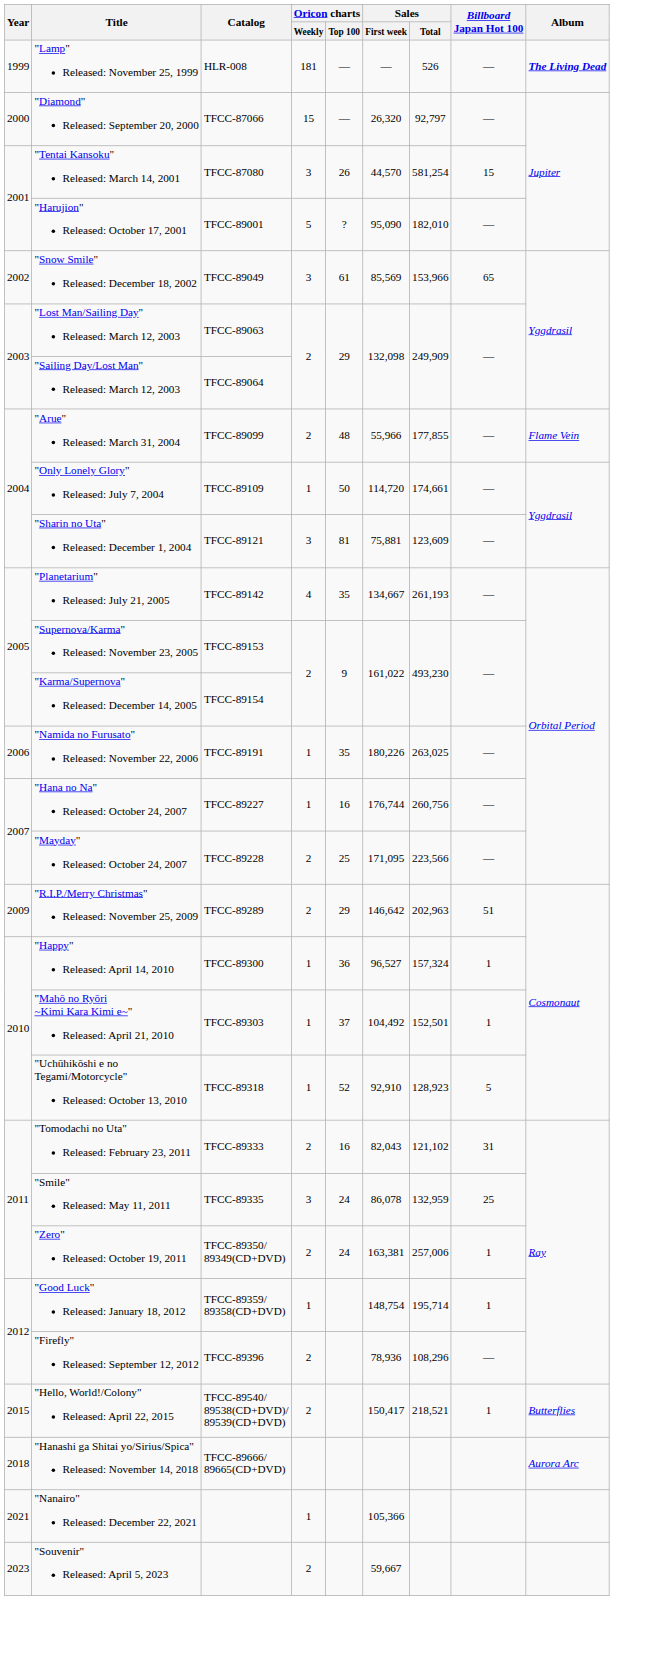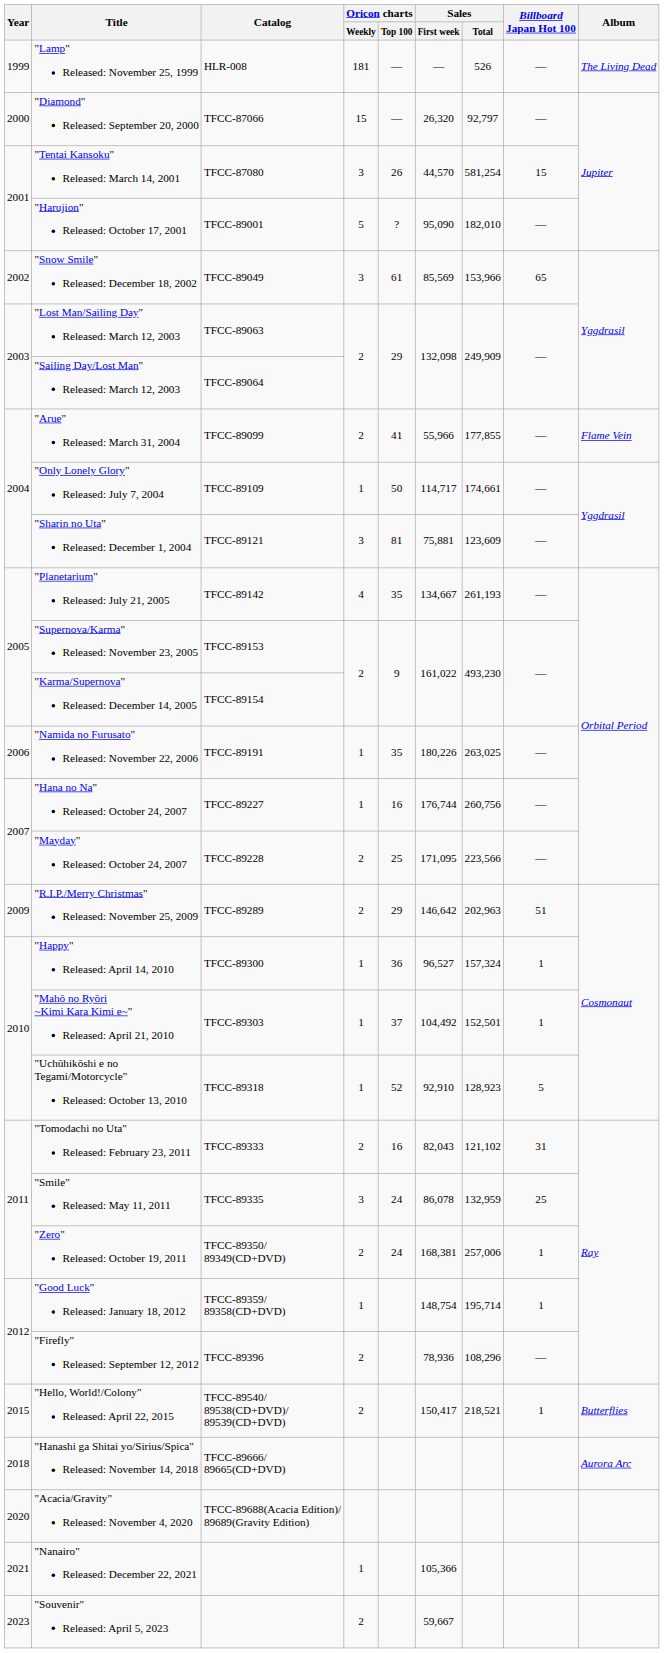 <table class="wikitable">
 <tr>
 <th rowspan="2">Year</th>
 <th rowspan="2">Title</th>
 <th rowspan="2">Catalog</th>
 <th colspan="2"><a href='#'>Oricon</a> charts</th>
 <th Colspan="2">Sales</th>
 <th rowspan="2"><a href='#'><em>Billboard</em><br>Japan Hot 100</a></th>
 <th rowspan="2">Album</th>
 </tr>
 <tr>
 <th><small>Weekly</small></th>
 <th><small>Top 100</small></th>
 <th><small>First week</small></th>
 <th><small>Total</small></th>
 </tr>
 <tr>
 <td>1999</td>
 <td>"<a href='#'>Lamp</a>"<br><ul><li>Released: November 25, 1999</li></ul></td>
 <td>HLR-008</td>
 <td align="center">181</td>
 <td align="center">—</td>
 <td align="center">—</td>
 <td align="center">526</td>
 <td align="center">—</td>
-<td><strong><em><a href='#'>The Living Dead</a></em></strong></td>
+<td><em><a href='#'>The Living Dead</a></em></td>
 </tr>
 <tr>
 <td>2000</td>
 <td>"<a href='#'>Diamond</a>"<br><ul><li>Released: September 20, 2000</li></ul></td>
 <td>TFCC-87066</td>
 <td align="center">15</td>
 <td align="center">—</td>
 <td align="center">26,320</td>
 <td align="center">92,797</td>
 <td align="center">—</td>
 <td rowspan="3"><em><a href='#'>Jupiter</a></em></td>
 </tr>
 <tr>
 <td rowspan="2">2001</td>
 <td>"<a href='#'>Tentai Kansoku</a>"<br><ul><li>Released: March 14, 2001</li></ul></td>
 <td>TFCC-87080</td>
 <td align="center">3</td>
 <td align="center">26</td>
 <td align="center">44,570</td>
 <td align="center">581,254</td>
 <td align="center">15</td>
 </tr>
 <tr>
 <td>"<a href='#'>Harujion</a>"<br><ul><li>Released: October 17, 2001</li></ul></td>
 <td>TFCC-89001</td>
 <td align="center">5</td>
 <td align="center">?</td>
 <td align="center">95,090</td>
 <td align="center">182,010</td>
 <td align="center">—</td>
 </tr>
 <tr>
 <td>2002</td>
 <td>"<a href='#'>Snow Smile</a>"<br><ul><li>Released: December 18, 2002</li></ul></td>
 <td>TFCC-89049</td>
 <td align="center">3</td>
 <td align="center">61</td>
 <td align="center">85,569</td>
 <td align="center">153,966</td>
 <td align="center">65</td>
 <td rowspan="3"><em><a href='#'>Yggdrasil</a></em></td>
 </tr>
 <tr>
 <td rowspan="2">2003</td>
 <td>"<a href='#'>Lost Man/Sailing Day</a>"<br><ul><li>Released: March 12, 2003</li></ul></td>
 <td>TFCC-89063</td>
 <td rowspan="2" align="center">2</td>
 <td rowspan="2" align="center">29</td>
 <td align="center" rowspan="2">132,098</td>
 <td align="center" rowspan="2">249,909</td>
 <td align="center" rowspan="2">—</td>
 </tr>
 <tr>
 <td>"<a href='#'>Sailing Day/Lost Man</a>"<br><ul><li>Released: March 12, 2003</li></ul></td>
 <td>TFCC-89064</td>
 </tr>
 <tr>
 <td rowspan="3">2004</td>
 <td>"<a href='#'>Arue</a>"<br><ul><li>Released: March 31, 2004</li></ul></td>
 <td>TFCC-89099</td>
 <td align="center">2</td>
-<td align="center">48</td>
+<td align="center">41</td>
 <td align="center">55,966</td>
 <td align="center">177,855</td>
 <td align="center">—</td>
 <td><em><a href='#'>Flame Vein</a></em></td>
 </tr>
 <tr>
 <td>"<a href='#'>Only Lonely Glory</a>"<br><ul><li>Released: July 7, 2004</li></ul></td>
 <td>TFCC-89109</td>
 <td align="center">1</td>
 <td align="center">50</td>
-<td align="center">114,720</td>
+<td align="center">114,717</td>
 <td align="center">174,661</td>
 <td align="center">—</td>
 <td rowspan="2"><em><a href='#'>Yggdrasil</a></em></td>
 </tr>
 <tr>
 <td>"<a href='#'>Sharin no Uta</a>"<br><ul><li>Released: December 1, 2004</li></ul></td>
 <td>TFCC-89121</td>
 <td align="center">3</td>
 <td align="center">81</td>
 <td align="center">75,881</td>
 <td align="center">123,609</td>
 <td align="center">—</td>
 </tr>
 <tr>
 <td rowspan="3">2005</td>
 <td>"<a href='#'>Planetarium</a>"<br><ul><li>Released: July 21, 2005</li></ul></td>
 <td>TFCC-89142</td>
 <td align="center">4</td>
 <td align="center">35</td>
 <td align="center">134,667</td>
 <td align="center">261,193</td>
 <td align="center">—</td>
 <td rowspan="6"><em><a href='#'>Orbital Period</a></em></td>
 </tr>
 <tr>
 <td>"<a href='#'>Supernova/Karma</a>"<br><ul><li>Released: November 23, 2005</li></ul></td>
 <td>TFCC-89153</td>
 <td rowspan="2" align="center">2</td>
 <td rowspan="2" align="center">9</td>
 <td align="center" rowspan="2">161,022</td>
 <td align="center" rowspan="2">493,230</td>
 <td align="center" rowspan="2">—</td>
 </tr>
 <tr>
 <td>"<a href='#'>Karma/Supernova</a>"<br><ul><li>Released: December 14, 2005</li></ul></td>
 <td>TFCC-89154</td>
 </tr>
 <tr>
 <td>2006</td>
 <td>"<a href='#'>Namida no Furusato</a>"<br><ul><li>Released: November 22, 2006</li></ul></td>
 <td>TFCC-89191</td>
 <td align="center">1</td>
 <td align="center">35</td>
 <td align="center">180,226</td>
 <td align="center">263,025</td>
 <td align="center">—</td>
 </tr>
 <tr>
 <td rowspan="2">2007</td>
 <td>"<a href='#'>Hana no Na</a>"<br><ul><li>Released: October 24, 2007</li></ul></td>
 <td>TFCC-89227</td>
 <td align="center">1</td>
 <td align="center">16</td>
 <td align="center">176,744</td>
 <td align="center">260,756</td>
 <td align="center">—</td>
 </tr>
 <tr>
 <td>"<a href='#'>Mayday</a>"<br><ul><li>Released: October 24, 2007</li></ul></td>
 <td>TFCC-89228</td>
 <td align="center">2</td>
 <td align="center">25</td>
 <td align="center">171,095</td>
 <td align="center">223,566</td>
 <td align="center">—</td>
 </tr>
 <tr>
 <td>2009</td>
 <td>"<a href='#'>R.I.P./Merry Christmas</a>"<br><ul><li>Released: November 25, 2009</li></ul></td>
 <td>TFCC-89289</td>
 <td align="center">2</td>
 <td align="center">29</td>
 <td align="center">146,642</td>
 <td align="center">202,963</td>
 <td align="center">51</td>
 <td rowspan="4"><em><a href='#'>Cosmonaut</a></em></td>
 </tr>
 <tr>
 <td rowspan="3">2010</td>
 <td>"<a href='#'>Happy</a>"<br><ul><li>Released: April 14, 2010</li></ul></td>
 <td>TFCC-89300</td>
 <td align="center">1</td>
 <td align="center">36</td>
 <td align="center">96,527</td>
 <td align="center">157,324</td>
 <td align="center">1</td>
 </tr>
 <tr>
 <td>"<a href='#'>Mahō no Ryōri<br>~Kimi Kara Kimi e~</a>"<br><ul><li>Released: April 21, 2010</li></ul></td>
 <td>TFCC-89303</td>
 <td align="center">1</td>
 <td align="center">37</td>
 <td align="center">104,492</td>
 <td align="center">152,501</td>
 <td align="center">1</td>
 </tr>
 <tr>
 <td>"Uchūhikōshi e no<br>Tegami/Motorcycle"<br><ul><li>Released: October 13, 2010</li></ul></td>
 <td>TFCC-89318</td>
 <td align="center">1</td>
 <td align="center">52</td>
 <td align="center">92,910</td>
 <td align="center">128,923</td>
 <td align="center">5</td>
 </tr>
 <tr>
 <td rowspan="3">2011</td>
 <td>"Tomodachi no Uta"<br><ul><li>Released: February 23, 2011</li></ul></td>
 <td>TFCC-89333</td>
 <td align="center">2</td>
 <td align="center">16</td>
 <td align="center">82,043</td>
 <td align="center">121,102</td>
 <td align="center">31</td>
 <td rowspan="5"><em><a href='#'>Ray</a></em></td>
 </tr>
 <tr>
 <td>"Smile"<br><ul><li>Released: May 11, 2011</li></ul></td>
 <td>TFCC-89335</td>
 <td align="center">3</td>
 <td align="center">24</td>
 <td align="center">86,078</td>
 <td align="center">132,959</td>
 <td align="center">25</td>
 </tr>
 <tr>
 <td>"<a href='#'>Zero</a>"<br><ul><li>Released: October 19, 2011</li></ul></td>
 <td>TFCC-89350/<br>89349(CD+DVD)</td>
 <td align="center">2</td>
 <td align="center">24</td>
-<td align="center">163,381</td>
+<td align="center">168,381</td>
 <td align="center">257,006</td>
 <td align="center">1</td>
 </tr>
 <tr>
 <td rowspan="2">2012</td>
 <td>"<a href='#'>Good Luck</a>"<br><ul><li>Released: January 18, 2012</li></ul></td>
 <td>TFCC-89359/<br>89358(CD+DVD)</td>
 <td align="center">1</td>
 <td align="center"></td>
 <td align="center">148,754</td>
 <td align="center">195,714</td>
 <td align="center">1</td>
 </tr>
 <tr>
 <td>"Firefly"<br><ul><li>Released: September 12, 2012</li></ul></td>
 <td>TFCC-89396</td>
 <td align="center">2</td>
 <td align="center"></td>
 <td align="center">78,936</td>
 <td align="center">108,296</td>
 <td align="center">—</td>
 </tr>
 <tr>
 <td>2015</td>
 <td>"Hello, World!/Colony"<br><ul><li>Released: April 22, 2015</li></ul></td>
 <td>TFCC-89540/<br>89538(CD+DVD)/<br>89539(CD+DVD)</td>
 <td align="center">2</td>
 <td align="center"></td>
 <td align="center">150,417</td>
 <td align="center">218,521</td>
 <td align="center">1</td>
 <td><em><a href='#'>Butterflies</a></em></td>
 </tr>
 <tr>
 <td>2018</td>
 <td>"Hanashi ga Shitai yo/Sirius/Spica"<br><ul><li>Released: November 14, 2018</li></ul></td>
 <td>TFCC-89666/<br>89665(CD+DVD)</td>
 <td align="center"></td>
 <td align="center"></td>
 <td align="center"></td>
 <td align="center"></td>
 <td align="center"></td>
 <td><em><a href='#'>Aurora Arc</a></em></td>
 </tr>
 <tr>
+<td>2020</td>
+<td>"Acacia/Gravity"<br><ul><li>Released: November 4, 2020</li></ul></td>
+<td>TFCC-89688(Acacia Edition)/<br>89689(Gravity Edition)</td>
+<td align="center"></td>
+<td align="center"></td>
+<td align="center"></td>
+<td align="center"></td>
+<td align="center"></td>
+<td align="center"></td>
+</tr>
+<tr>
 <td>2021</td>
 <td>"Nanairo"<br><ul><li>Released: December 22, 2021</li></ul></td>
 <td></td>
 <td align="center">1</td>
 <td align="center"></td>
 <td align="center">105,366</td>
 <td align="center"></td>
 <td align="center"></td>
 <td align="center"></td>
 </tr>
 <tr>
 <td>2023</td>
 <td>"Souvenir"<br><ul><li>Released: April 5, 2023</li></ul></td>
 <td></td>
 <td align="center">2</td>
 <td align="center"></td>
 <td align="center">59,667</td>
 <td align="center"></td>
 <td align="center"></td>
 <td align="center"></td>
 </tr>
 </table>
